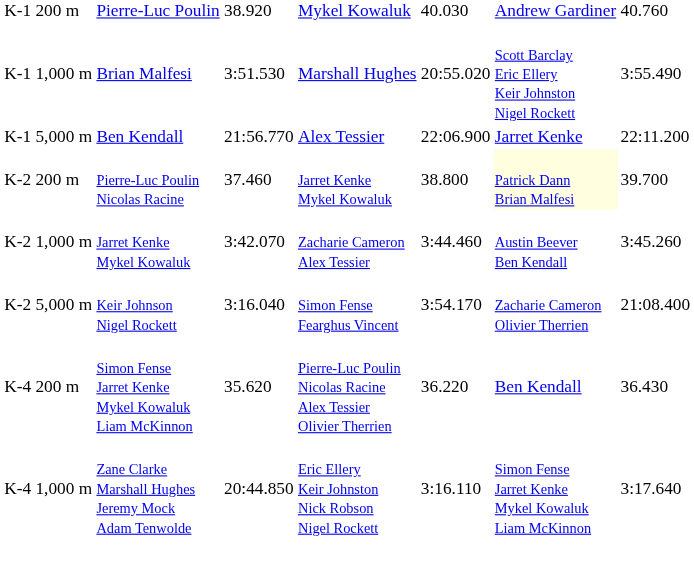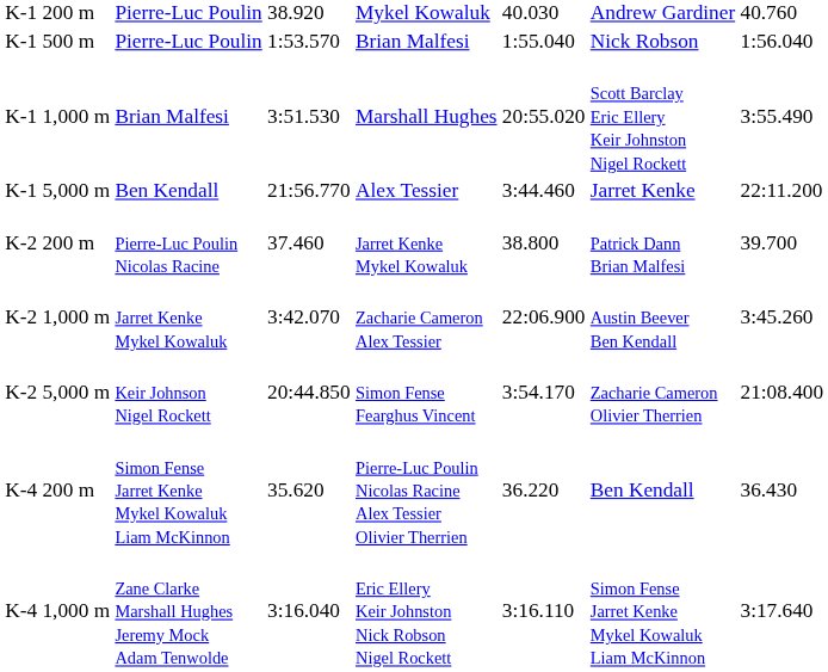 <table>
 <tr>
 <td>K-1 200 m</td>
 <td><a href='#'>Pierre-Luc Poulin</a> 	<br></td>
 <td>38.920</td>
 <td><a href='#'>Mykel Kowaluk</a> <br></td>
 <td>40.030</td>
 <td><a href='#'>Andrew Gardiner</a> <br></td>
 <td>40.760</td>
+</tr>
+<tr>
+<td>K-1 500 m</td>
+<td><a href='#'>Pierre-Luc Poulin</a><br> </td>
+<td>1:53.570</td>
+<td><a href='#'>Brian Malfesi</a><br> </td>
+<td>1:55.040</td>
+<td><a href='#'>Nick Robson</a><br> </td>
+<td>1:56.040</td>
 </tr>
 <tr>
 <td>K-1 1,000 m</td>
 <td><a href='#'>Brian Malfesi</a><br> </td>
 <td>3:51.530</td>
 <td><a href='#'>Marshall Hughes</a><br> </td>
 <td>20:55.020</td>
 <td><br><small><a href='#'>Scott Barclay</a><br><a href='#'>Eric Ellery</a><br><a href='#'>Keir Johnston</a><br><a href='#'>Nigel Rockett</a> </small><br></td>
 <td>3:55.490</td>
 </tr>
 <tr>
 <td>K-1 5,000 m</td>
 <td><a href='#'>Ben Kendall</a><br> </td>
 <td>21:56.770</td>
 <td><a href='#'>Alex Tessier</a><br></td>
-<td>22:06.900</td>
+<td>3:44.460</td>
 <td><a href='#'>Jarret Kenke</a><br></td>
 <td>22:11.200</td>
 </tr>
 <tr>
 <td>K-2 200 m</td>
 <td><br><small><a href='#'>Pierre-Luc Poulin</a><br><a href='#'>Nicolas Racine</a> </small><br></td>
 <td>37.460</td>
 <td><br><small><a href='#'>Jarret Kenke</a><br><a href='#'>Mykel Kowaluk</a> </small></td>
 <td>38.800</td>
-<td style="background: lightyellow;"><br><small><a href='#'>Patrick Dann</a><br><a href='#'>Brian Malfesi</a> </small><br></td>
+<td><br><small><a href='#'>Patrick Dann</a><br><a href='#'>Brian Malfesi</a> </small><br></td>
 <td>39.700</td>
 </tr>
 <tr>
 <td>K-2 1,000 m</td>
 <td><br><small><a href='#'>Jarret Kenke</a><br><a href='#'>Mykel Kowaluk</a> </small></td>
 <td>3:42.070</td>
 <td><br><small><a href='#'>Zacharie Cameron</a><br><a href='#'>Alex Tessier</a> </small></td>
-<td>3:44.460</td>
+<td>22:06.900</td>
 <td><br><small><a href='#'>Austin Beever</a><br><a href='#'>Ben Kendall</a> </small></td>
 <td>3:45.260</td>
 </tr>
 <tr>
 <td>K-2 5,000 m</td>
 <td><br><small><a href='#'>Keir Johnson</a><br><a href='#'>Nigel Rockett</a> </small><br></td>
-<td>3:16.040</td>
+<td>20:44.850</td>
 <td><br><small><a href='#'>Simon Fense</a><br><a href='#'>Fearghus Vincent</a> </small><br></td>
 <td>3:54.170</td>
 <td><br><small><a href='#'>Zacharie Cameron</a><br> <a href='#'>Olivier Therrien</a> </small><br></td>
 <td>21:08.400</td>
 </tr>
 <tr>
 <td>K-4 200 m </td>
 <td><br><small><a href='#'>Simon Fense</a><br><a href='#'>Jarret Kenke</a><br><a href='#'>Mykel Kowaluk</a><br><a href='#'>Liam McKinnon</a> </small><br></td>
 <td>35.620</td>
 <td><br><small><a href='#'>Pierre-Luc Poulin</a><br><a href='#'>Nicolas Racine</a><br><a href='#'>Alex Tessier</a><br><a href='#'>Olivier Therrien</a> </small></td>
 <td>36.220</td>
 <td><a href='#'>Ben Kendall</a><br> </td>
 <td>36.430</td>
 </tr>
 <tr>
 <td>K-4 1,000 m </td>
 <td><br><small><a href='#'>Zane Clarke</a><br><a href='#'>Marshall Hughes</a><br><a href='#'>Jeremy Mock</a><br><a href='#'>Adam Tenwolde</a> </small><br></td>
-<td>20:44.850</td>
+<td>3:16.040</td>
 <td><br><small><a href='#'>Eric Ellery</a><br><a href='#'>Keir Johnston</a><br><a href='#'>Nick Robson</a><br><a href='#'>Nigel Rockett</a> </small><br></td>
 <td>3:16.110</td>
 <td><br><small><a href='#'>Simon Fense</a><br><a href='#'>Jarret Kenke</a><br><a href='#'>Mykel Kowaluk</a><br><a href='#'>Liam McKinnon</a> </small><br></td>
 <td>3:17.640</td>
 </tr>
 </table>
